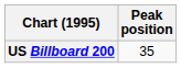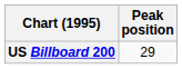 <table class="wikitable plainrowheaders" style="text-align:center">
 <tr>
 <th scope="col">Chart (1995)</th>
 <th scope="col">Peak<br>position</th>
 </tr>
 <tr>
 <th scope="row">US <a href='#'><em>Billboard</em> 200</a></th>
-<td>35</td>
+<td>29</td>
 </tr>
 </table>
